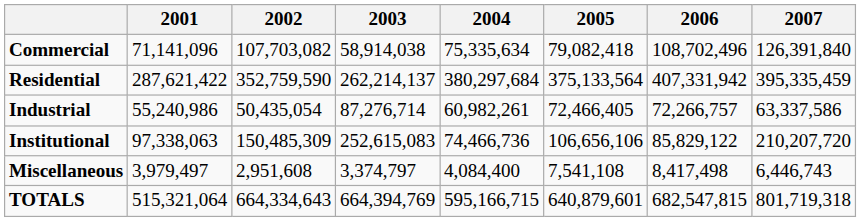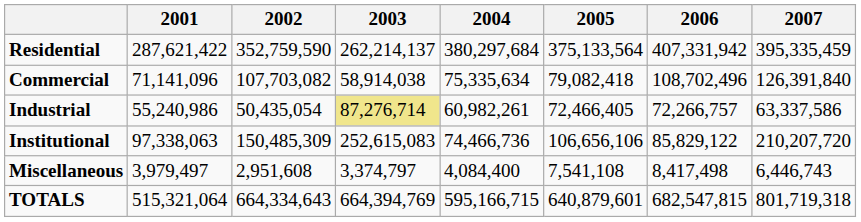 <table class="wikitable">
 <tr>
 <th></th>
 <th>2001</th>
 <th>2002</th>
 <th>2003</th>
 <th>2004</th>
 <th>2005</th>
 <th>2006</th>
 <th>2007</th>
 </tr>
 <tr>
+<td><strong>Residential</strong></td>
+<td>287,621,422</td>
+<td>352,759,590</td>
+<td>262,214,137</td>
+<td>380,297,684</td>
+<td>375,133,564</td>
+<td>407,331,942</td>
+<td>395,335,459</td>
+</tr>
+<tr>
 <td><strong>Commercial</strong></td>
 <td>71,141,096</td>
 <td>107,703,082</td>
 <td>58,914,038</td>
 <td>75,335,634</td>
 <td>79,082,418</td>
 <td>108,702,496</td>
 <td>126,391,840</td>
 </tr>
 <tr>
-<td><strong>Residential</strong></td>
-<td>287,621,422</td>
-<td>352,759,590</td>
-<td>262,214,137</td>
-<td>380,297,684</td>
-<td>375,133,564</td>
-<td>407,331,942</td>
-<td>395,335,459</td>
-</tr>
-<tr>
 <td><strong>Industrial</strong></td>
 <td>55,240,986</td>
 <td>50,435,054</td>
-<td>87,276,714</td>
+<td style="background: khaki;">87,276,714</td>
 <td>60,982,261</td>
 <td>72,466,405</td>
 <td>72,266,757</td>
 <td>63,337,586</td>
 </tr>
 <tr>
 <td><strong>Institutional</strong></td>
 <td>97,338,063</td>
 <td>150,485,309</td>
 <td>252,615,083</td>
 <td>74,466,736</td>
 <td>106,656,106</td>
 <td>85,829,122</td>
 <td>210,207,720</td>
 </tr>
 <tr>
 <td><strong>Miscellaneous</strong></td>
 <td>3,979,497</td>
 <td>2,951,608</td>
 <td>3,374,797</td>
 <td>4,084,400</td>
 <td>7,541,108</td>
 <td>8,417,498</td>
 <td>6,446,743</td>
 </tr>
 <tr>
 <td><strong>TOTALS</strong></td>
 <td>515,321,064</td>
 <td>664,334,643</td>
 <td>664,394,769</td>
 <td>595,166,715</td>
 <td>640,879,601</td>
 <td>682,547,815</td>
 <td>801,719,318</td>
 </tr>
 </table>
